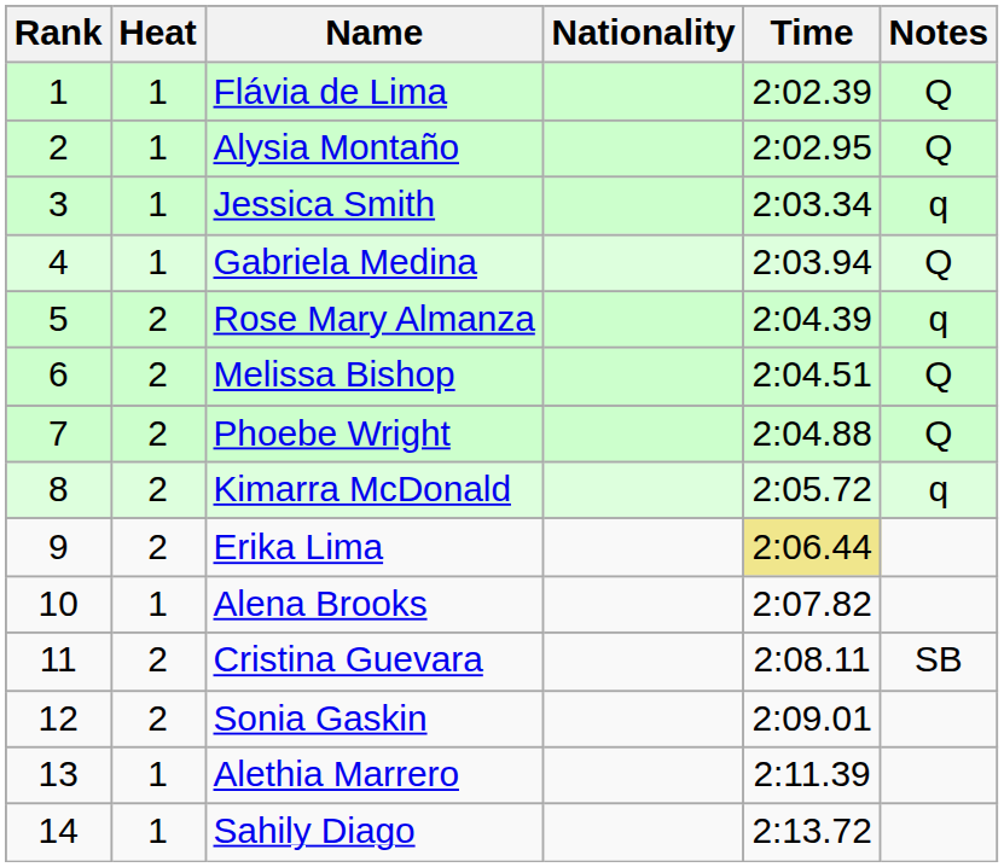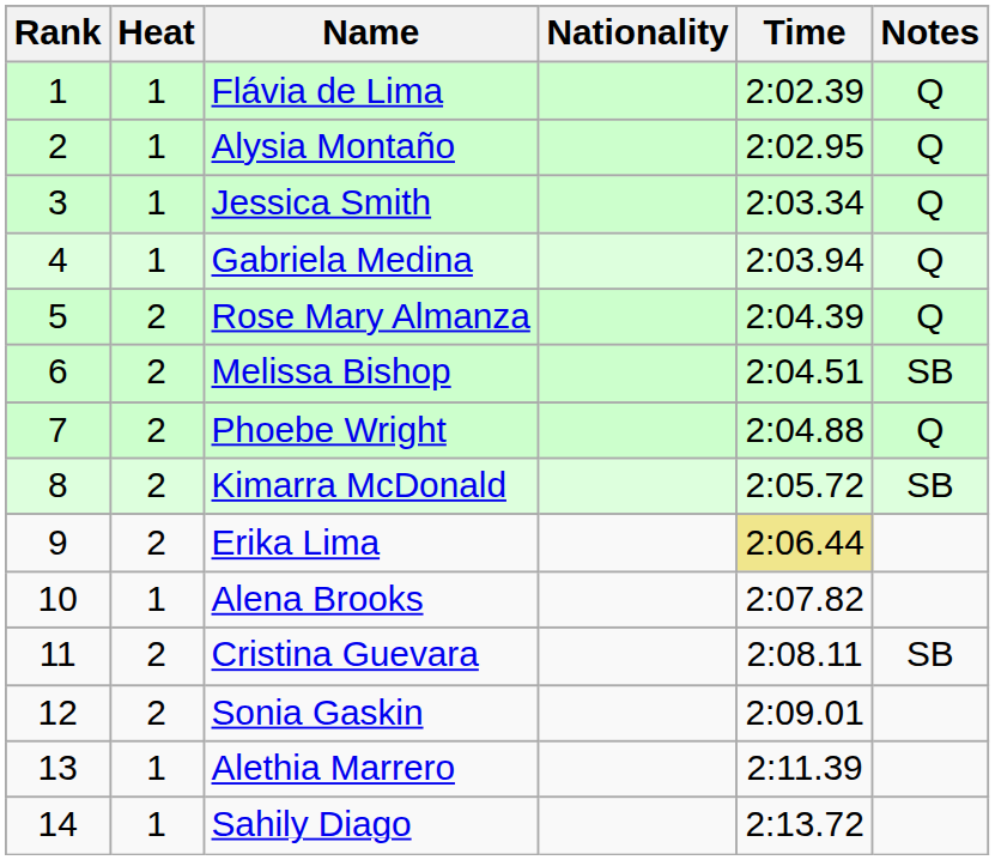 <table class="wikitable sortable" style="text-align:center">
 <tr>
 <th>Rank</th>
 <th>Heat</th>
 <th>Name</th>
 <th>Nationality</th>
 <th>Time</th>
 <th>Notes</th>
 </tr>
 <tr bgcolor=ccffcc>
 <td>1</td>
 <td>1</td>
 <td align=left><a href='#'>Flávia de Lima</a></td>
 <td align=left></td>
 <td>2:02.39</td>
 <td>Q</td>
 </tr>
 <tr bgcolor=ccffcc>
 <td>2</td>
 <td>1</td>
 <td align=left><a href='#'>Alysia Montaño</a></td>
 <td align=left></td>
 <td>2:02.95</td>
 <td>Q</td>
 </tr>
 <tr bgcolor=ccffcc>
 <td>3</td>
 <td>1</td>
 <td align=left><a href='#'>Jessica Smith</a></td>
 <td align=left></td>
 <td>2:03.34</td>
-<td>q</td>
+<td>Q</td>
 </tr>
 <tr bgcolor=ddffdd>
 <td>4</td>
 <td>1</td>
 <td align=left><a href='#'>Gabriela Medina</a></td>
 <td align=left></td>
 <td>2:03.94</td>
 <td>Q</td>
 </tr>
 <tr bgcolor=ccffcc>
 <td>5</td>
 <td>2</td>
 <td align=left><a href='#'>Rose Mary Almanza</a></td>
 <td align=left></td>
 <td>2:04.39</td>
-<td>q</td>
+<td>Q</td>
 </tr>
 <tr bgcolor=ccffcc>
 <td>6</td>
 <td>2</td>
 <td align=left><a href='#'>Melissa Bishop</a></td>
 <td align=left></td>
 <td>2:04.51</td>
-<td>Q</td>
+<td>SB</td>
 </tr>
 <tr bgcolor=ccffcc>
 <td>7</td>
 <td>2</td>
 <td align=left><a href='#'>Phoebe Wright</a></td>
 <td align=left></td>
 <td>2:04.88</td>
 <td>Q</td>
 </tr>
 <tr bgcolor=ddffdd>
 <td>8</td>
 <td>2</td>
 <td align=left><a href='#'>Kimarra McDonald</a></td>
 <td align=left></td>
 <td>2:05.72</td>
-<td>q</td>
+<td>SB</td>
 </tr>
 <tr>
 <td>9</td>
 <td>2</td>
 <td align=left><a href='#'>Erika Lima</a></td>
 <td align=left></td>
 <td style="background: khaki;">2:06.44</td>
 <td></td>
 </tr>
 <tr>
 <td>10</td>
 <td>1</td>
 <td align=left><a href='#'>Alena Brooks</a></td>
 <td align=left></td>
 <td>2:07.82</td>
 <td></td>
 </tr>
 <tr>
 <td>11</td>
 <td>2</td>
 <td align=left><a href='#'>Cristina Guevara</a></td>
 <td align=left></td>
 <td>2:08.11</td>
 <td>SB</td>
 </tr>
 <tr>
 <td>12</td>
 <td>2</td>
 <td align=left><a href='#'>Sonia Gaskin</a></td>
 <td align=left></td>
 <td>2:09.01</td>
 <td></td>
 </tr>
 <tr>
 <td>13</td>
 <td>1</td>
 <td align=left><a href='#'>Alethia Marrero</a></td>
 <td align=left></td>
 <td>2:11.39</td>
 <td></td>
 </tr>
 <tr>
 <td>14</td>
 <td>1</td>
 <td align=left><a href='#'>Sahily Diago</a></td>
 <td align=left></td>
 <td>2:13.72</td>
 <td></td>
 </tr>
 </table>
